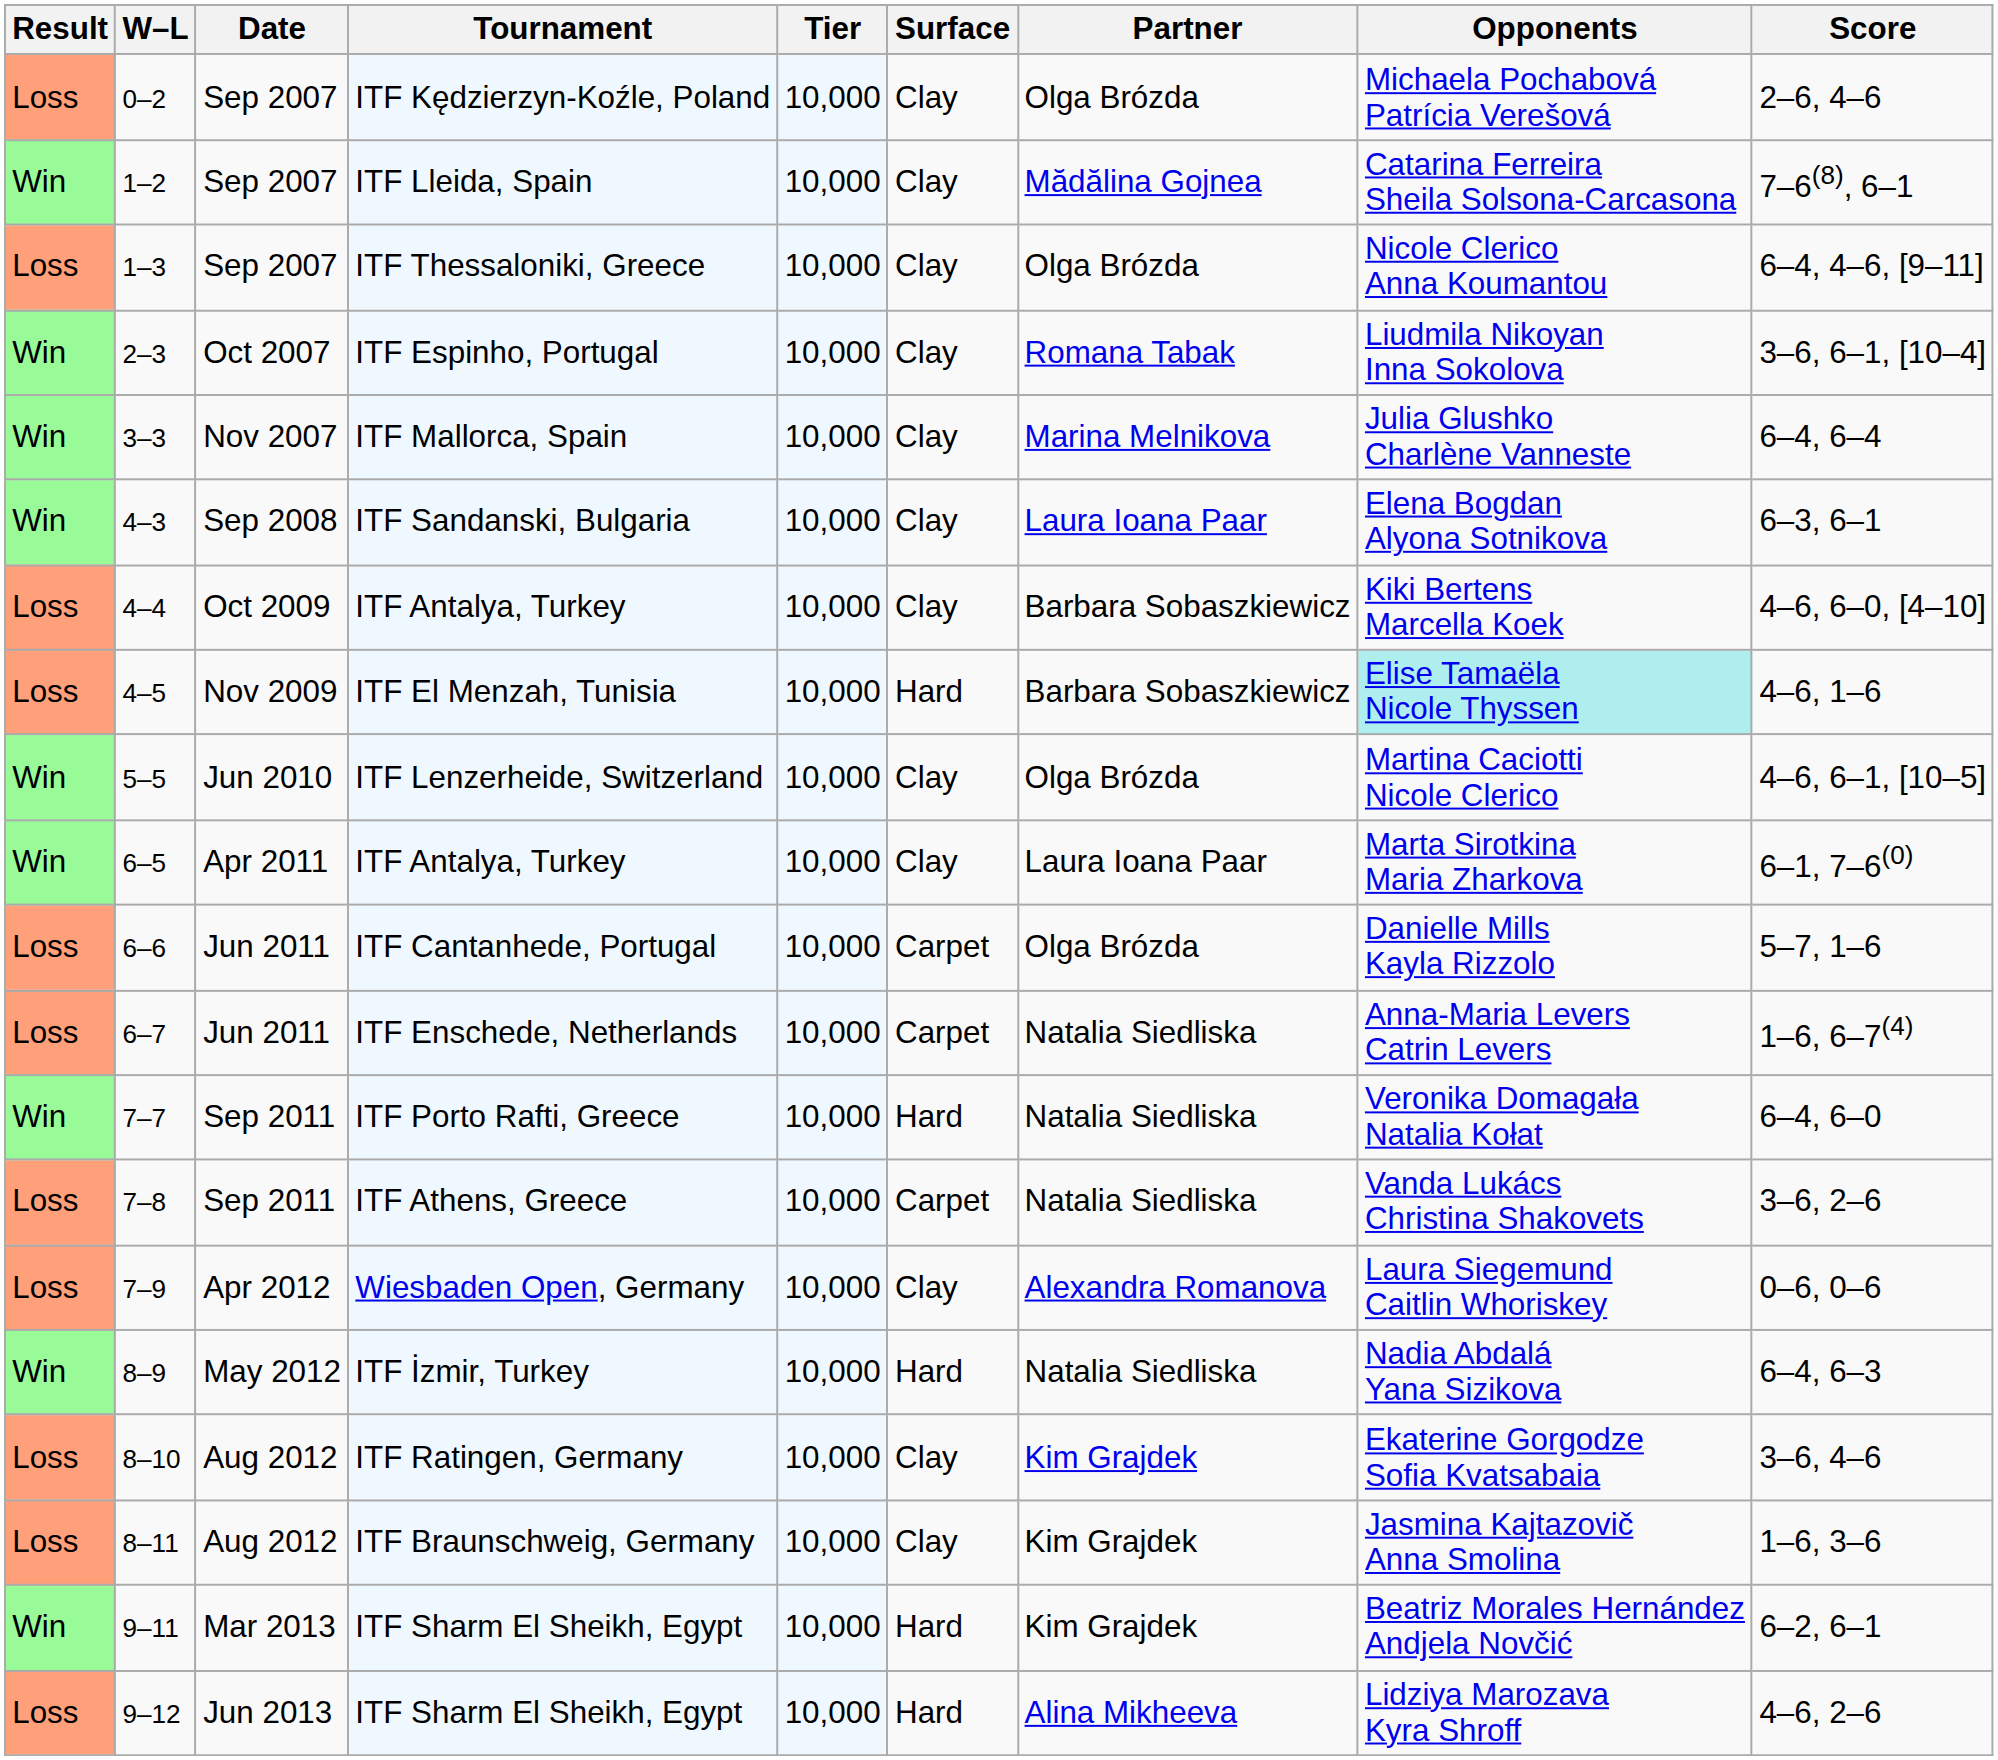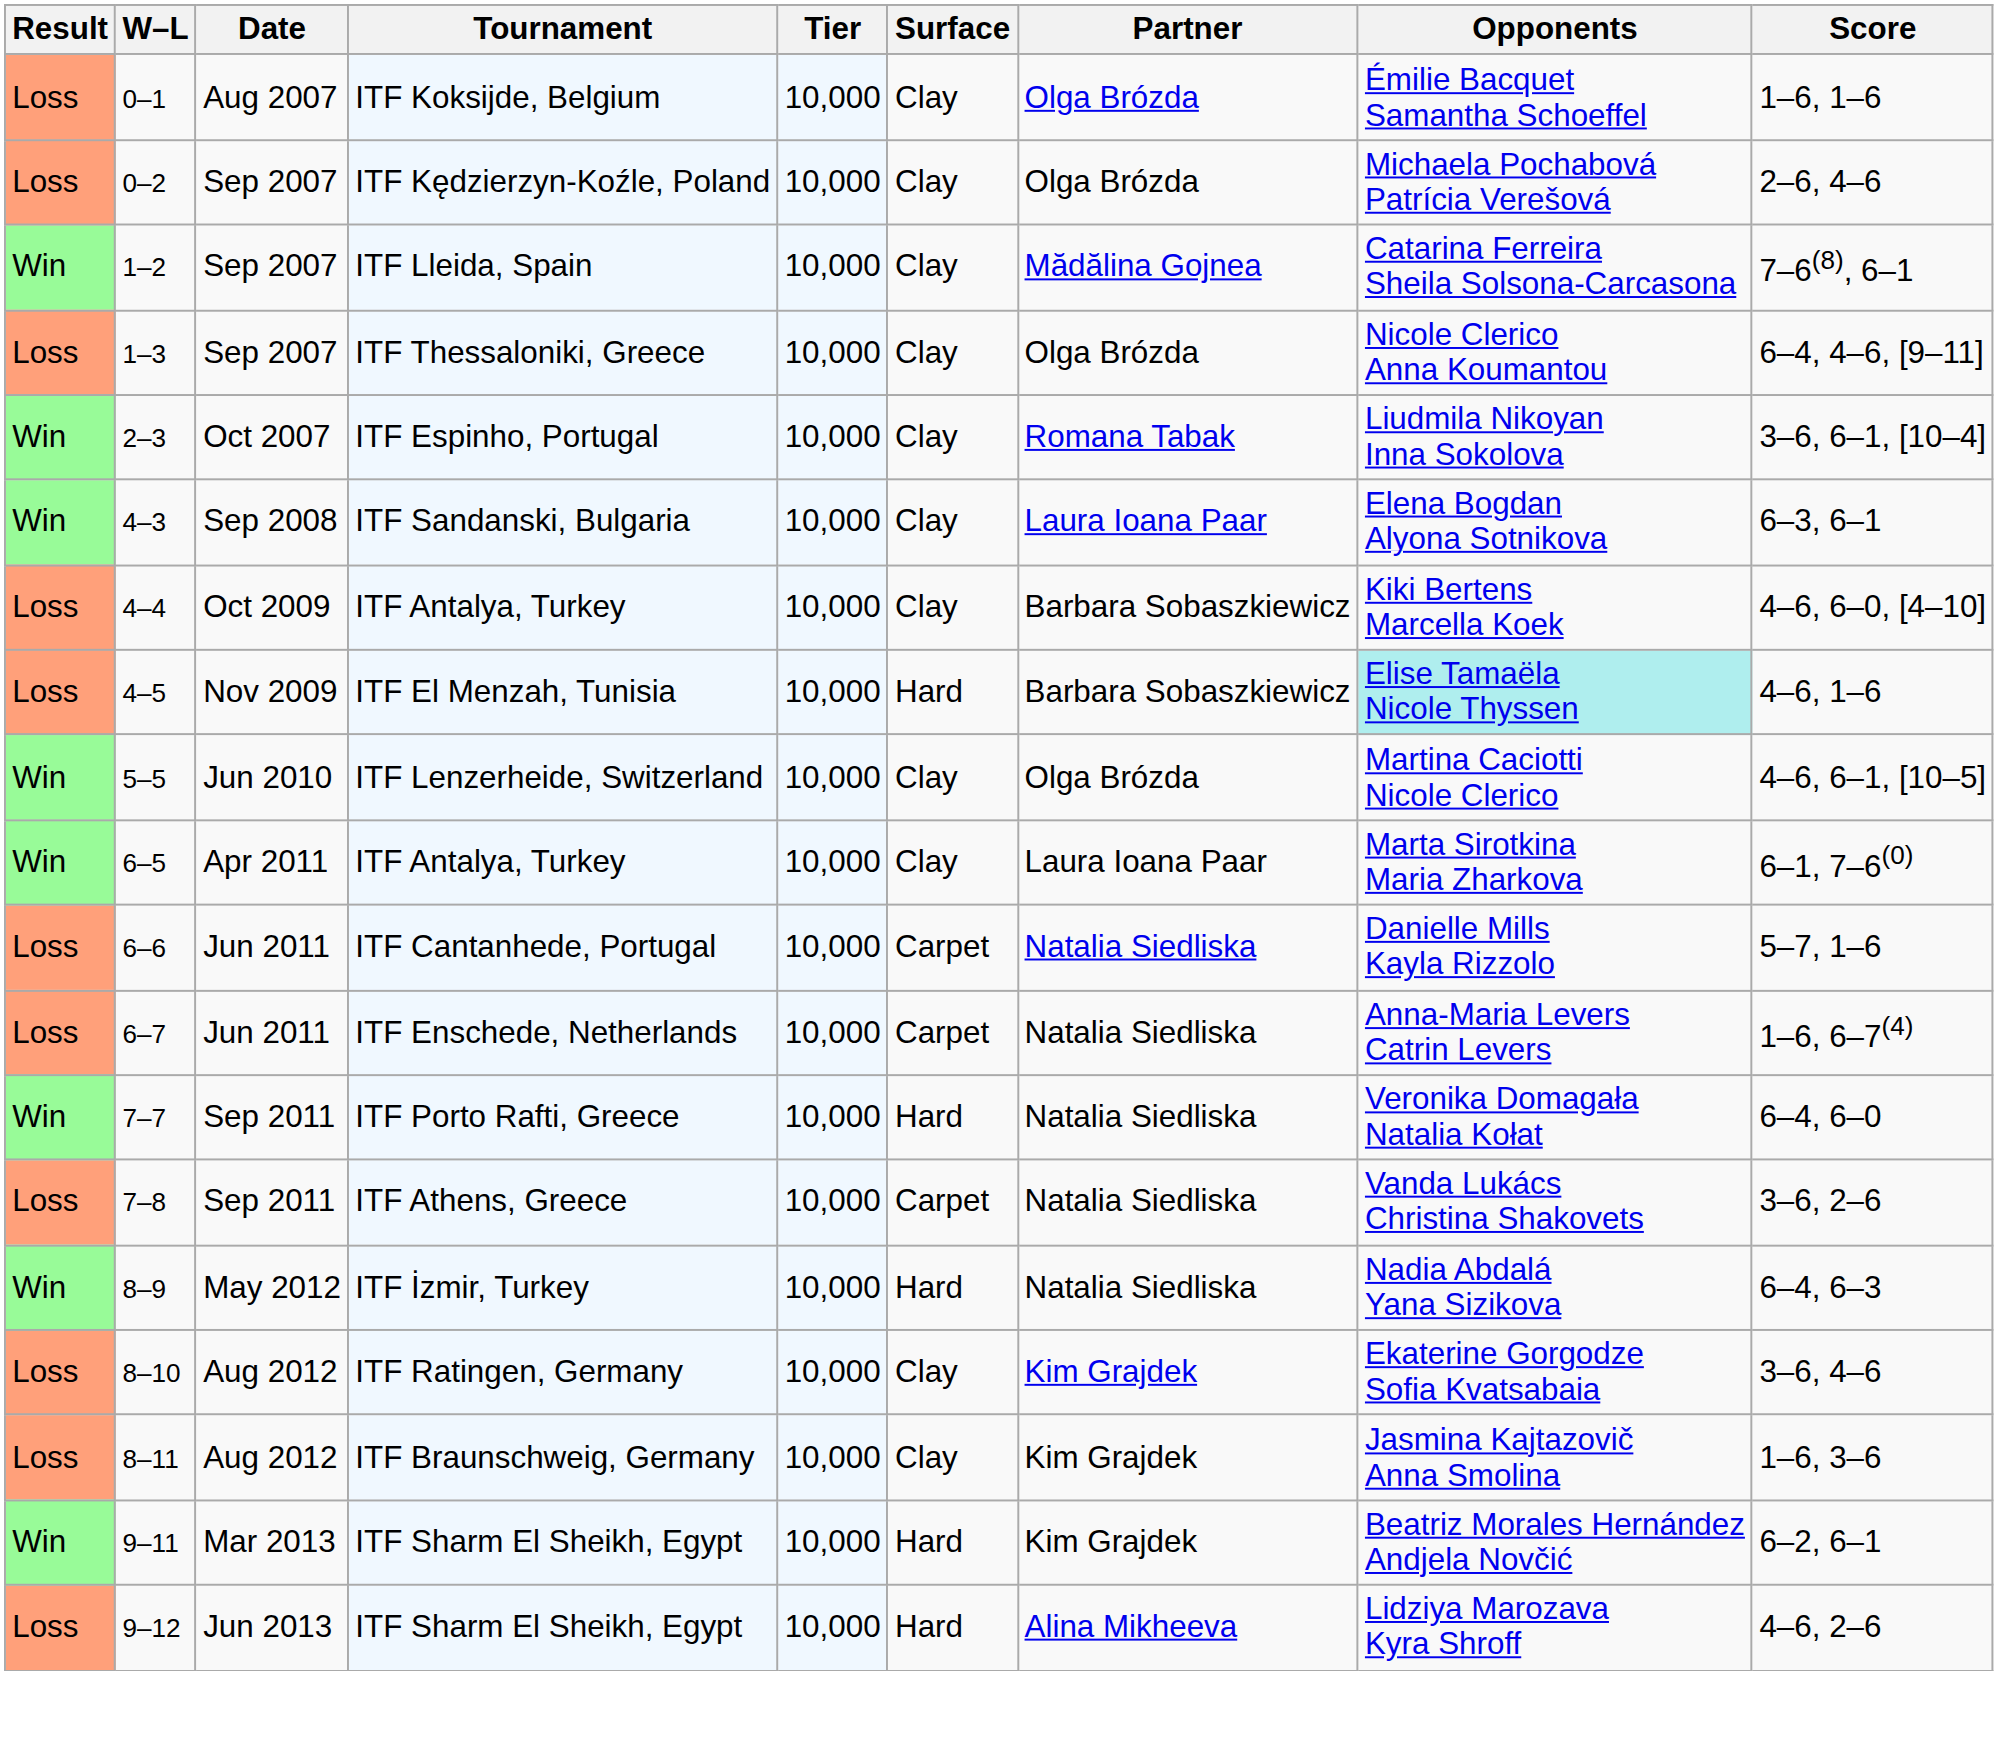 <table class="sortable wikitable">
 <tr>
 <th>Result</th>
 <th class="unsortable">W–L</th>
 <th>Date</th>
 <th>Tournament</th>
 <th>Tier</th>
 <th>Surface</th>
 <th>Partner</th>
 <th>Opponents</th>
 <th class="unsortable">Score</th>
+</tr>
+<tr>
+<td style="background:#ffa07a;">Loss</td>
+<td><small>0–1</small></td>
+<td>Aug 2007</td>
+<td style="background:#f0f8ff;">ITF Koksijde, Belgium</td>
+<td style="background:#f0f8ff;">10,000</td>
+<td>Clay</td>
+<td> <a href='#'>Olga Brózda</a></td>
+<td> <a href='#'>Émilie Bacquet</a> <br>  <a href='#'>Samantha Schoeffel</a></td>
+<td>1–6, 1–6</td>
 </tr>
 <tr>
 <td style="background:#ffa07a;">Loss</td>
 <td><small>0–2</small></td>
 <td>Sep 2007</td>
 <td style="background:#f0f8ff;">ITF Kędzierzyn-Koźle, Poland</td>
 <td style="background:#f0f8ff;">10,000</td>
 <td>Clay</td>
 <td> Olga Brózda</td>
 <td> <a href='#'>Michaela Pochabová</a> <br>  <a href='#'>Patrícia Verešová</a></td>
 <td>2–6, 4–6</td>
 </tr>
 <tr>
 <td style="background:#98fb98;">Win</td>
 <td><small>1–2</small></td>
 <td>Sep 2007</td>
 <td style="background:#f0f8ff;">ITF Lleida, Spain</td>
 <td style="background:#f0f8ff;">10,000</td>
 <td>Clay</td>
 <td> <a href='#'>Mădălina Gojnea</a></td>
 <td> <a href='#'>Catarina Ferreira</a> <br>  <a href='#'>Sheila Solsona-Carcasona</a></td>
 <td>7–6<sup>(8)</sup>, 6–1</td>
 </tr>
 <tr>
 <td style="background:#ffa07a;">Loss</td>
 <td><small>1–3</small></td>
 <td>Sep 2007</td>
 <td style="background:#f0f8ff;">ITF Thessaloniki, Greece</td>
 <td style="background:#f0f8ff;">10,000</td>
 <td>Clay</td>
 <td> Olga Brózda</td>
 <td> <a href='#'>Nicole Clerico</a> <br>  <a href='#'>Anna Koumantou</a></td>
 <td>6–4, 4–6, [9–11]</td>
 </tr>
 <tr>
 <td style="background:#98fb98;">Win</td>
 <td><small>2–3</small></td>
 <td>Oct 2007</td>
 <td style="background:#f0f8ff;">ITF Espinho, Portugal</td>
 <td style="background:#f0f8ff;">10,000</td>
 <td>Clay</td>
 <td> <a href='#'>Romana Tabak</a></td>
 <td> <a href='#'>Liudmila Nikoyan</a> <br>  <a href='#'>Inna Sokolova</a></td>
 <td>3–6, 6–1, [10–4]</td>
-</tr>
-<tr>
-<td style="background:#98fb98;">Win</td>
-<td><small>3–3</small></td>
-<td>Nov 2007</td>
-<td style="background:#f0f8ff;">ITF Mallorca, Spain</td>
-<td style="background:#f0f8ff;">10,000</td>
-<td>Clay</td>
-<td> <a href='#'>Marina Melnikova</a></td>
-<td> <a href='#'>Julia Glushko</a> <br>  <a href='#'>Charlène Vanneste</a></td>
-<td>6–4, 6–4</td>
 </tr>
 <tr>
 <td bgcolor="98FB98">Win</td>
 <td><small>4–3</small></td>
 <td>Sep 2008</td>
 <td style="background:#f0f8ff;">ITF Sandanski, Bulgaria</td>
 <td style="background:#f0f8ff;">10,000</td>
 <td>Clay</td>
 <td> <a href='#'>Laura Ioana Paar</a></td>
 <td> <a href='#'>Elena Bogdan</a> <br>  <a href='#'>Alyona Sotnikova</a></td>
 <td>6–3, 6–1</td>
 </tr>
 <tr>
 <td style="background:#ffa07a;">Loss</td>
 <td><small>4–4</small></td>
 <td>Oct 2009</td>
 <td style="background:#f0f8ff;">ITF Antalya, Turkey</td>
 <td style="background:#f0f8ff;">10,000</td>
 <td>Clay</td>
 <td> Barbara Sobaszkiewicz</td>
 <td> <a href='#'>Kiki Bertens</a> <br>  <a href='#'>Marcella Koek</a></td>
 <td>4–6, 6–0, [4–10]</td>
 </tr>
 <tr>
 <td style="background:#ffa07a;">Loss</td>
 <td><small>4–5</small></td>
 <td>Nov 2009</td>
 <td style="background:#f0f8ff;">ITF El Menzah, Tunisia</td>
 <td style="background:#f0f8ff;">10,000</td>
 <td>Hard</td>
 <td> Barbara Sobaszkiewicz</td>
 <td style="background: paleturquoise;"> <a href='#'>Elise Tamaëla</a> <br>  <a href='#'>Nicole Thyssen</a></td>
 <td>4–6, 1–6</td>
 </tr>
 <tr>
 <td bgcolor="98FB98">Win</td>
 <td><small>5–5</small></td>
 <td>Jun 2010</td>
 <td style="background:#f0f8ff;">ITF Lenzerheide, Switzerland</td>
 <td style="background:#f0f8ff;">10,000</td>
 <td>Clay</td>
 <td> Olga Brózda</td>
 <td> <a href='#'>Martina Caciotti</a> <br>  <a href='#'>Nicole Clerico</a></td>
 <td>4–6, 6–1, [10–5]</td>
 </tr>
 <tr>
 <td bgcolor="98FB98">Win</td>
 <td><small>6–5</small></td>
 <td>Apr 2011</td>
 <td style="background:#f0f8ff;">ITF Antalya, Turkey</td>
 <td style="background:#f0f8ff;">10,000</td>
 <td>Clay</td>
 <td> Laura Ioana Paar</td>
 <td> <a href='#'>Marta Sirotkina</a> <br>  <a href='#'>Maria Zharkova</a></td>
 <td>6–1, 7–6<sup>(0)</sup></td>
 </tr>
 <tr>
 <td style="background:#ffa07a;">Loss</td>
 <td><small>6–6</small></td>
 <td>Jun 2011</td>
 <td style="background:#f0f8ff;">ITF Cantanhede, Portugal</td>
 <td style="background:#f0f8ff;">10,000</td>
 <td>Carpet</td>
-<td> Olga Brózda</td>
+<td> <a href='#'>Natalia Siedliska</a></td>
 <td> <a href='#'>Danielle Mills</a> <br>  <a href='#'>Kayla Rizzolo</a></td>
 <td>5–7, 1–6</td>
 </tr>
 <tr>
 <td style="background:#ffa07a;">Loss</td>
 <td><small>6–7</small></td>
 <td>Jun 2011</td>
 <td style="background:#f0f8ff;">ITF Enschede, Netherlands</td>
 <td style="background:#f0f8ff;">10,000</td>
 <td>Carpet</td>
 <td> Natalia Siedliska</td>
 <td> <a href='#'>Anna-Maria Levers</a> <br>  <a href='#'>Catrin Levers</a></td>
 <td>1–6, 6–7<sup>(4)</sup></td>
 </tr>
 <tr>
 <td bgcolor="98FB98">Win</td>
 <td><small>7–7</small></td>
 <td>Sep 2011</td>
 <td style="background:#f0f8ff;">ITF Porto Rafti, Greece</td>
 <td style="background:#f0f8ff;">10,000</td>
 <td>Hard</td>
 <td> Natalia Siedliska</td>
 <td> <a href='#'>Veronika Domagała</a> <br>  <a href='#'>Natalia Kołat</a></td>
 <td>6–4, 6–0</td>
 </tr>
 <tr>
 <td style="background:#ffa07a;">Loss</td>
 <td><small>7–8</small></td>
 <td>Sep 2011</td>
 <td style="background:#f0f8ff;">ITF Athens, Greece</td>
 <td style="background:#f0f8ff;">10,000</td>
 <td>Carpet</td>
 <td> Natalia Siedliska</td>
 <td> <a href='#'>Vanda Lukács</a> <br>  <a href='#'>Christina Shakovets</a></td>
 <td>3–6, 2–6</td>
-</tr>
-<tr>
-<td style="background:#ffa07a;">Loss</td>
-<td><small>7–9</small></td>
-<td>Apr 2012</td>
-<td style="background:#f0f8ff;"><a href='#'>Wiesbaden Open</a>, Germany</td>
-<td style="background:#f0f8ff;">10,000</td>
-<td>Clay</td>
-<td> <a href='#'>Alexandra Romanova</a></td>
-<td> <a href='#'>Laura Siegemund</a> <br>  <a href='#'>Caitlin Whoriskey</a></td>
-<td>0–6, 0–6</td>
 </tr>
 <tr>
 <td bgcolor="98FB98">Win</td>
 <td><small>8–9</small></td>
 <td>May 2012</td>
 <td style="background:#f0f8ff;">ITF İzmir, Turkey</td>
 <td style="background:#f0f8ff;">10,000</td>
 <td>Hard</td>
 <td> Natalia Siedliska</td>
 <td> <a href='#'>Nadia Abdalá</a> <br>  <a href='#'>Yana Sizikova</a></td>
 <td>6–4, 6–3</td>
 </tr>
 <tr>
 <td style="background:#ffa07a;">Loss</td>
 <td><small>8–10</small></td>
 <td>Aug 2012</td>
 <td style="background:#f0f8ff;">ITF Ratingen, Germany</td>
 <td style="background:#f0f8ff;">10,000</td>
 <td>Clay</td>
 <td> <a href='#'>Kim Grajdek</a></td>
 <td> <a href='#'>Ekaterine Gorgodze</a> <br>  <a href='#'>Sofia Kvatsabaia</a></td>
 <td>3–6, 4–6</td>
 </tr>
 <tr>
 <td style="background:#ffa07a;">Loss</td>
 <td><small>8–11</small></td>
 <td>Aug 2012</td>
 <td style="background:#f0f8ff;">ITF Braunschweig, Germany</td>
 <td style="background:#f0f8ff;">10,000</td>
 <td>Clay</td>
 <td> Kim Grajdek</td>
 <td> <a href='#'>Jasmina Kajtazovič</a> <br>  <a href='#'>Anna Smolina</a></td>
 <td>1–6, 3–6</td>
 </tr>
 <tr>
 <td bgcolor="98FB98">Win</td>
 <td><small>9–11</small></td>
 <td>Mar 2013</td>
 <td style="background:#f0f8ff;">ITF Sharm El Sheikh, Egypt</td>
 <td style="background:#f0f8ff;">10,000</td>
 <td>Hard</td>
 <td> Kim Grajdek</td>
 <td> <a href='#'>Beatriz Morales Hernández</a> <br>  <a href='#'>Andjela Novčić</a></td>
 <td>6–2, 6–1</td>
 </tr>
 <tr>
 <td style="background:#ffa07a;">Loss</td>
 <td><small>9–12</small></td>
 <td>Jun 2013</td>
 <td style="background:#f0f8ff;">ITF Sharm El Sheikh, Egypt</td>
 <td style="background:#f0f8ff;">10,000</td>
 <td>Hard</td>
 <td> <a href='#'>Alina Mikheeva</a></td>
 <td> <a href='#'>Lidziya Marozava</a> <br>  <a href='#'>Kyra Shroff</a></td>
 <td>4–6, 2–6</td>
 </tr>
 </table>
